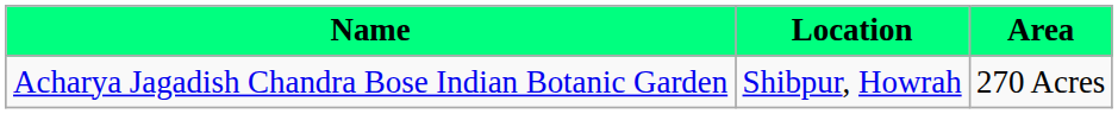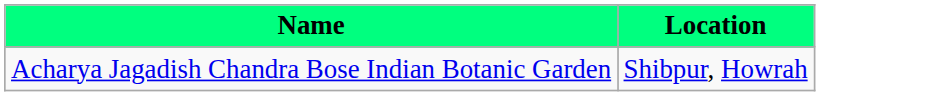 <table class="sortable wikitable">
 <tr>
 <th style="background-color:#00FF7F;">Name</th>
 <th style="background-color:#00FF7F;">Location</th>
-<th style="background-color:#00FF7F;">Area</th>
 </tr>
 <tr>
 <td><a href='#'>Acharya Jagadish Chandra Bose Indian Botanic Garden</a></td>
 <td><a href='#'>Shibpur</a>, <a href='#'>Howrah</a></td>
-<td>270 Acres</td>
 </tr>
 </table>
